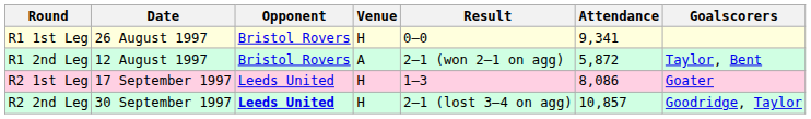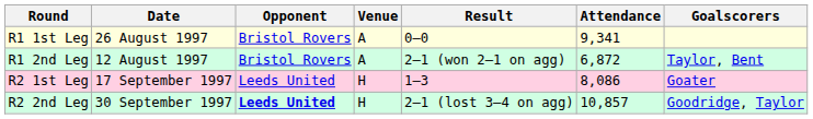 <table class="wikitable">
 <tr>
 <th>Round</th>
 <th>Date</th>
 <th>Opponent</th>
 <th>Venue</th>
 <th>Result</th>
 <th>Attendance</th>
 <th>Goalscorers</th>
 </tr>
 <tr style="background:#ffd;">
 <td>R1 1st Leg</td>
 <td>26 August 1997</td>
 <td><a href='#'>Bristol Rovers</a></td>
-<td>H</td>
+<td>A</td>
 <td>0–0</td>
 <td>9,341</td>
 <td></td>
 </tr>
 <tr style="background:#d0ffe3;">
 <td>R1 2nd Leg</td>
 <td>12 August 1997</td>
 <td><a href='#'>Bristol Rovers</a></td>
 <td>A</td>
 <td>2–1 (won 2–1 on agg)</td>
-<td>5,872</td>
+<td>6,872</td>
 <td><a href='#'>Taylor</a>, <a href='#'>Bent</a></td>
 </tr>
 <tr style="background:#ffd0e3;">
 <td>R2 1st Leg</td>
 <td>17 September 1997</td>
 <td><a href='#'>Leeds United</a></td>
 <td>H</td>
 <td>1–3</td>
 <td>8,086</td>
 <td><a href='#'>Goater</a></td>
 </tr>
 <tr style="background:#d0ffe3;">
 <td>R2 2nd Leg</td>
 <td>30 September 1997</td>
 <td><strong><a href='#'>Leeds United</a></strong></td>
 <td>H</td>
 <td>2–1 (lost 3–4 on agg)</td>
 <td>10,857</td>
 <td><a href='#'>Goodridge</a>, <a href='#'>Taylor</a></td>
 </tr>
 </table>
